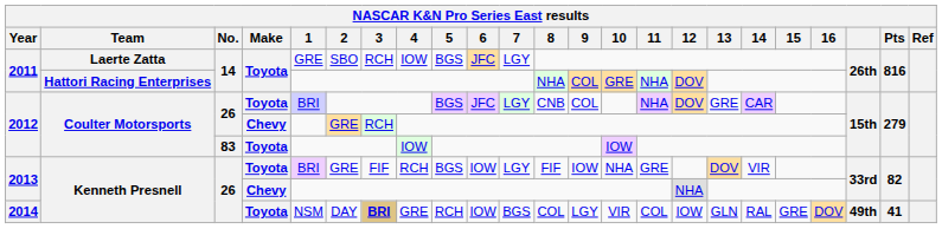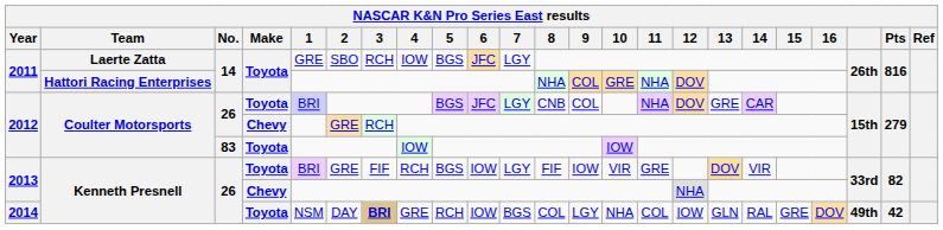 <table class="wikitable" style="text-align:center; font-size:75%">
 <tr>
 <th colspan=23><a href='#'>NASCAR K&N Pro Series East</a> results</th>
 </tr>
 <tr>
 <th>Year</th>
 <th>Team</th>
 <th>No.</th>
 <th>Make</th>
 <th>1</th>
 <th>2</th>
 <th>3</th>
 <th>4</th>
 <th>5</th>
 <th>6</th>
 <th>7</th>
 <th>8</th>
 <th>9</th>
 <th>10</th>
 <th>11</th>
 <th>12</th>
 <th>13</th>
 <th>14</th>
 <th>15</th>
 <th>16</th>
 <th></th>
 <th>Pts</th>
 <th>Ref</th>
 </tr>
 <tr>
 <th rowspan=2><a href='#'>2011</a></th>
 <th>Laerte Zatta</th>
 <th rowspan=2>14</th>
 <th rowspan=2><a href='#'>Toyota</a></th>
 <td><a href='#'>GRE</a></td>
 <td><a href='#'>SBO</a></td>
 <td><a href='#'>RCH</a></td>
 <td><a href='#'>IOW</a></td>
 <td><a href='#'>BGS</a></td>
 <td style="background:#FFDF9F;"><a href='#'>JFC</a><br></td>
 <td><a href='#'>LGY</a></td>
 <td colspan=9></td>
 <th rowspan=2>26th</th>
 <th rowspan=2>816</th>
 <th rowspan=2></th>
 </tr>
 <tr>
 <th><a href='#'>Hattori Racing Enterprises</a></th>
 <td colspan=7></td>
 <td style="background:#DFFFDF;"><a href='#'>NHA</a><br></td>
 <td style="background:#FFDF9F;"><a href='#'>COL</a><br></td>
 <td style="background:#FFDF9F;"><a href='#'>GRE</a><br></td>
 <td style="background:#DFFFDF;"><a href='#'>NHA</a><br></td>
 <td style="background:#FFDF9F;"><a href='#'>DOV</a><br></td>
 <td colspan=4></td>
 </tr>
 <tr>
 <th rowspan=3><a href='#'>2012</a></th>
 <th rowspan=3><a href='#'>Coulter Motorsports</a></th>
 <th rowspan=2>26</th>
 <th><a href='#'>Toyota</a></th>
 <td style="background:#CFCFFF;"><a href='#'>BRI</a><br></td>
 <td colspan=3></td>
 <td style="background:#EFCFFF;"><a href='#'>BGS</a><br></td>
 <td style="background:#EFCFFF;"><a href='#'>JFC</a><br></td>
 <td style="background:#DFFFDF;"><a href='#'>LGY</a><br></td>
 <td><a href='#'>CNB</a></td>
 <td><a href='#'>COL</a></td>
 <td></td>
 <td style="background:#EFCFFF;"><a href='#'>NHA</a><br></td>
 <td style="background:#FFDF9F;"><a href='#'>DOV</a><br></td>
 <td><a href='#'>GRE</a></td>
 <td style="background:#EFCFFF;"><a href='#'>CAR</a><br></td>
 <td colspan=2></td>
 <th rowspan=3>15th</th>
 <th rowspan=3>279</th>
 <th rowspan=3></th>
 </tr>
 <tr>
 <th><a href='#'>Chevy</a></th>
 <td></td>
 <td style="background:#FFDF9F;"><a href='#'>GRE</a><br></td>
 <td style="background:#DFFFDF;"><a href='#'>RCH</a><br></td>
 <td colspan=13></td>
 </tr>
 <tr>
 <th>83</th>
 <th><a href='#'>Toyota</a></th>
 <td colspan=3></td>
 <td style="background:#DFFFDF;"><a href='#'>IOW</a><br></td>
 <td colspan=5></td>
 <td style="background:#EFCFFF;"><a href='#'>IOW</a><br></td>
 <td colspan=6></td>
 </tr>
 <tr>
 <th rowspan=2><a href='#'>2013</a></th>
 <th rowspan=3>Kenneth Presnell</th>
 <th rowspan=3>26</th>
 <th><a href='#'>Toyota</a></th>
 <td style="background:#EFCFFF;"><a href='#'>BRI</a><br></td>
 <td><a href='#'>GRE</a></td>
 <td><a href='#'>FIF</a></td>
 <td><a href='#'>RCH</a></td>
 <td><a href='#'>BGS</a></td>
 <td><a href='#'>IOW</a></td>
 <td><a href='#'>LGY</a></td>
 <td><a href='#'>FIF</a></td>
 <td><a href='#'>IOW</a></td>
-<td><a href='#'>NHA</a></td>
+<td><a href='#'>VIR</a></td>
 <td><a href='#'>GRE</a></td>
 <td></td>
 <td style="background:#FFDF9F;"><a href='#'>DOV</a><br></td>
 <td><a href='#'>VIR</a></td>
 <td colspan=2></td>
 <th rowspan=2>33rd</th>
 <th rowspan=2>82</th>
 <th rowspan=2></th>
 </tr>
 <tr>
 <th><a href='#'>Chevy</a></th>
 <td colspan=11></td>
 <td style="background:#DFDFDF;"><a href='#'>NHA</a><br></td>
 <td colspan=4></td>
 </tr>
 <tr>
 <th><a href='#'>2014</a></th>
 <th><a href='#'>Toyota</a></th>
 <td><a href='#'>NSM</a></td>
 <td><a href='#'>DAY</a></td>
 <td style="background:#DFC484;"><strong><a href='#'>BRI</a><br></strong></td>
 <td><a href='#'>GRE</a></td>
 <td><a href='#'>RCH</a></td>
 <td><a href='#'>IOW</a></td>
 <td><a href='#'>BGS</a></td>
 <td><a href='#'>COL</a></td>
 <td><a href='#'>LGY</a></td>
-<td><a href='#'>VIR</a></td>
+<td><a href='#'>NHA</a></td>
 <td><a href='#'>COL</a></td>
 <td><a href='#'>IOW</a></td>
 <td><a href='#'>GLN</a></td>
 <td><a href='#'>RAL</a></td>
 <td><a href='#'>GRE</a></td>
 <td style="background:#FFDF9F;"><a href='#'>DOV</a><br></td>
 <th>49th</th>
-<th>41</th>
+<th>42</th>
 <th></th>
 </tr>
 </table>
